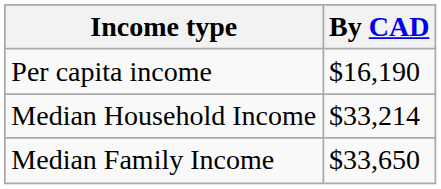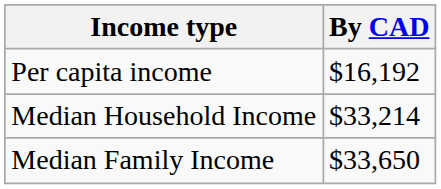 <table class="wikitable">
 <tr>
 <th>Income type</th>
 <th>By <a href='#'>CAD</a></th>
 </tr>
 <tr>
 <td>Per capita income</td>
-<td>$16,190</td>
+<td>$16,192</td>
 </tr>
 <tr>
 <td>Median Household Income</td>
 <td>$33,214</td>
 </tr>
 <tr>
 <td>Median Family Income</td>
 <td>$33,650</td>
 </tr>
 </table>
